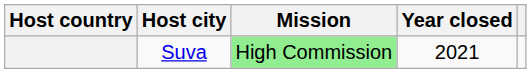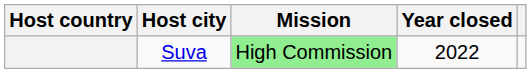 <table class="wikitable plainrowheaders" style="text-align:center;">
 <tr>
 <th scope="col">Host country</th>
 <th scope="col">Host city</th>
 <th scope="col">Mission</th>
 <th scope="col">Year closed</th>
 <th scope="col"></th>
 </tr>
 <tr>
 <th scope="row"></th>
 <td><a href='#'>Suva</a></td>
 <td style="background: lightgreen;">High Commission</td>
-<td>2021</td>
+<td>2022</td>
 <td></td>
 </tr>
 </table>
